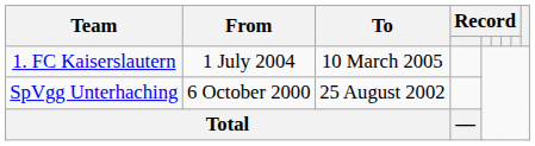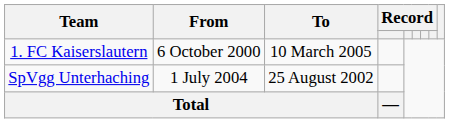 <table class="wikitable" style="text-align: center">
 <tr>
 <th rowspan="2">Team</th>
 <th rowspan="2">From</th>
 <th rowspan="2">To</th>
 <th colspan="5">Record</th>
 <th rowspan="2"></th>
 </tr>
 <tr>
 <th></th>
 <th></th>
 <th></th>
 <th></th>
 <th></th>
 </tr>
 <tr>
 <td><a href='#'>1. FC Kaiserslautern</a></td>
-<td>1 July 2004</td>
+<td>6 October 2000</td>
 <td>10 March 2005<br></td>
 <td></td>
 </tr>
 <tr>
 <td><a href='#'>SpVgg Unterhaching</a></td>
-<td>6 October 2000</td>
+<td>1 July 2004</td>
 <td>25 August 2002<br></td>
 <td></td>
 </tr>
 <tr>
 <th colspan="3">Total<br></th>
 <th>—</th>
 </tr>
 </table>
